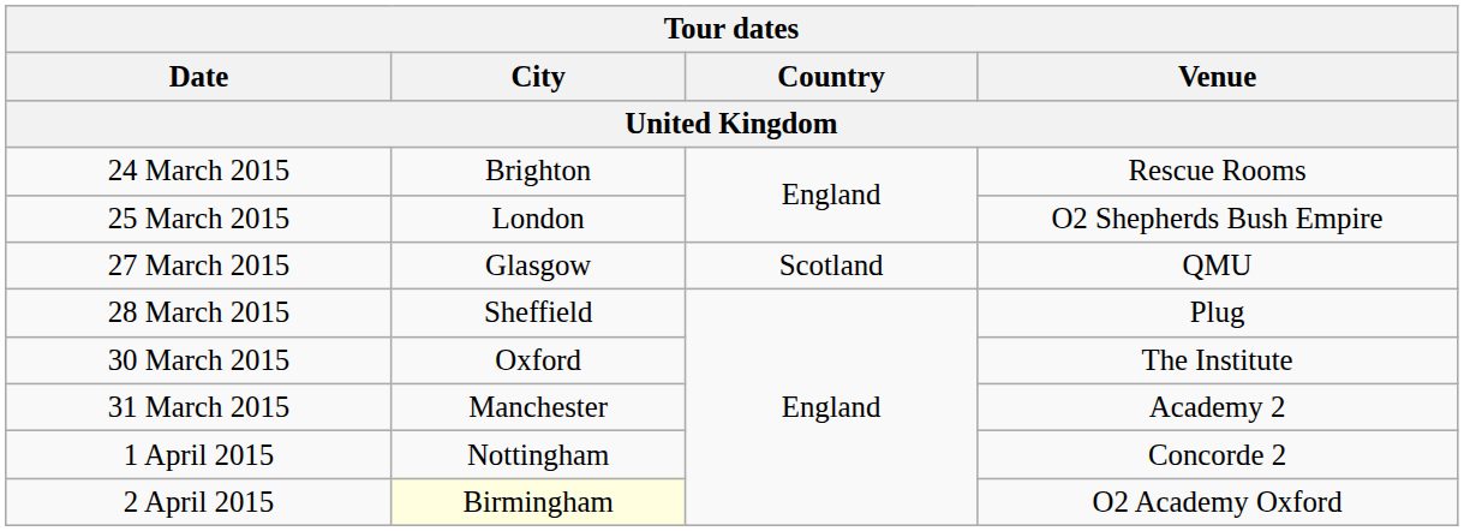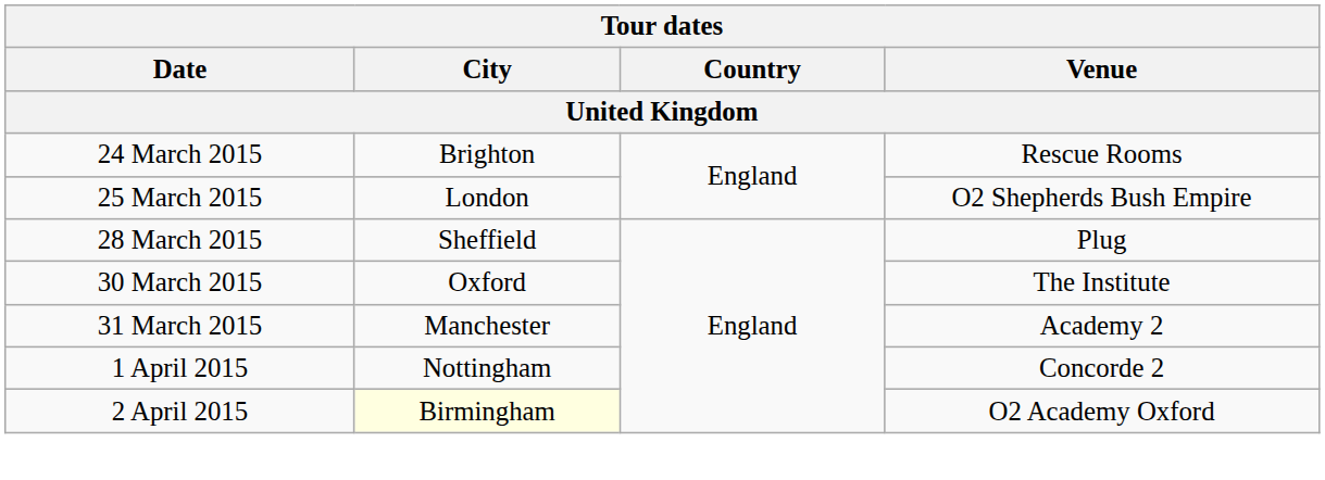 <table class="wikitable collapsible collapsed" style="text-align:center;">
 <tr>
 <th colspan="4">Tour dates</th>
 </tr>
 <tr>
 <th style="width:200px;">Date</th>
 <th style="width:150px;">City</th>
 <th style="width:150px;">Country</th>
 <th style="width:250px;">Venue</th>
 </tr>
 <tr>
 <th colspan="4"><strong>United Kingdom</strong></th>
 </tr>
 <tr>
 <td>24 March 2015</td>
 <td>Brighton</td>
 <td rowspan="2">England</td>
 <td>Rescue Rooms</td>
 </tr>
 <tr>
 <td>25 March 2015</td>
 <td>London</td>
 <td>O2 Shepherds Bush Empire</td>
-</tr>
-<tr>
-<td>27 March 2015</td>
-<td>Glasgow</td>
-<td>Scotland</td>
-<td>QMU</td>
 </tr>
 <tr>
 <td>28 March 2015</td>
 <td>Sheffield</td>
 <td rowspan="5">England</td>
 <td>Plug</td>
 </tr>
 <tr>
 <td>30 March 2015</td>
 <td>Oxford</td>
 <td>The Institute</td>
 </tr>
 <tr>
 <td>31 March 2015</td>
 <td>Manchester</td>
 <td>Academy 2</td>
 </tr>
 <tr>
 <td>1 April 2015</td>
 <td>Nottingham</td>
 <td>Concorde 2</td>
 </tr>
 <tr>
 <td>2 April 2015</td>
 <td style="background: lightyellow;">Birmingham</td>
 <td>O2 Academy Oxford</td>
 </tr>
 </table>
